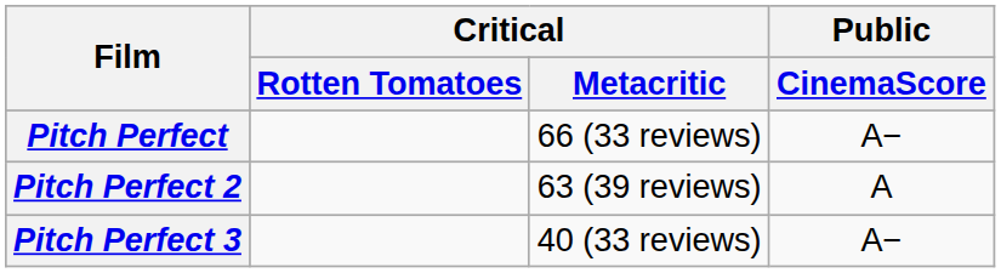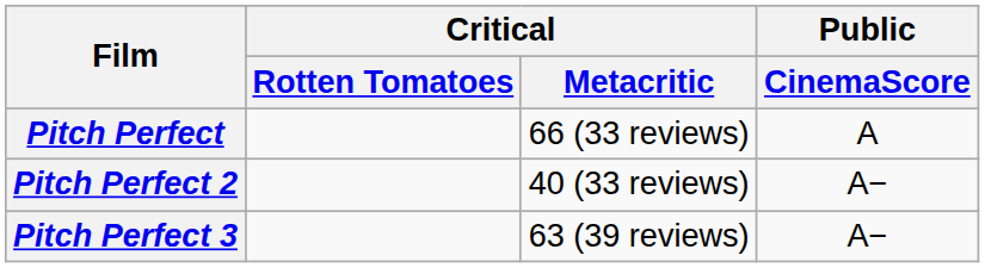 <table class="wikitable plainrowheaders sortable" style="text-align: center;">
 <tr>
 <th scope="col" rowspan="2">Film</th>
 <th scope="col" colspan="2">Critical</th>
 <th colspan="2" scope="col">Public</th>
 </tr>
 <tr>
 <th scope="col"><a href='#'>Rotten Tomatoes</a></th>
 <th scope="col"><a href='#'>Metacritic</a></th>
 <th scope="col"><a href='#'>CinemaScore</a></th>
 </tr>
 <tr>
 <th scope="row"><em><a href='#'>Pitch Perfect</a></em></th>
 <td></td>
 <td>66 (33 reviews)</td>
-<td>A−</td>
+<td>A</td>
 </tr>
 <tr>
 <th scope="row"><em><a href='#'>Pitch Perfect 2</a></em></th>
 <td></td>
-<td>63 (39 reviews)</td>
-<td>A</td>
+<td>40 (33 reviews)</td>
+<td>A−</td>
 </tr>
 <tr>
 <th scope="row"><em><a href='#'>Pitch Perfect 3</a></em></th>
 <td></td>
-<td>40 (33 reviews)</td>
+<td>63 (39 reviews)</td>
 <td>A−</td>
 </tr>
 </table>
